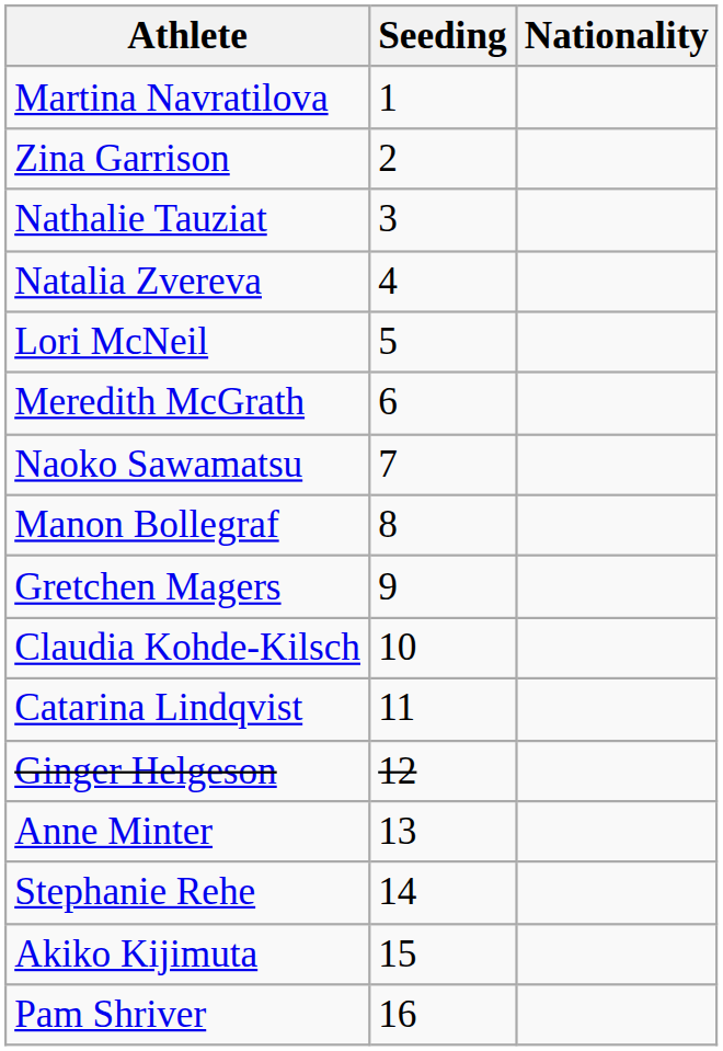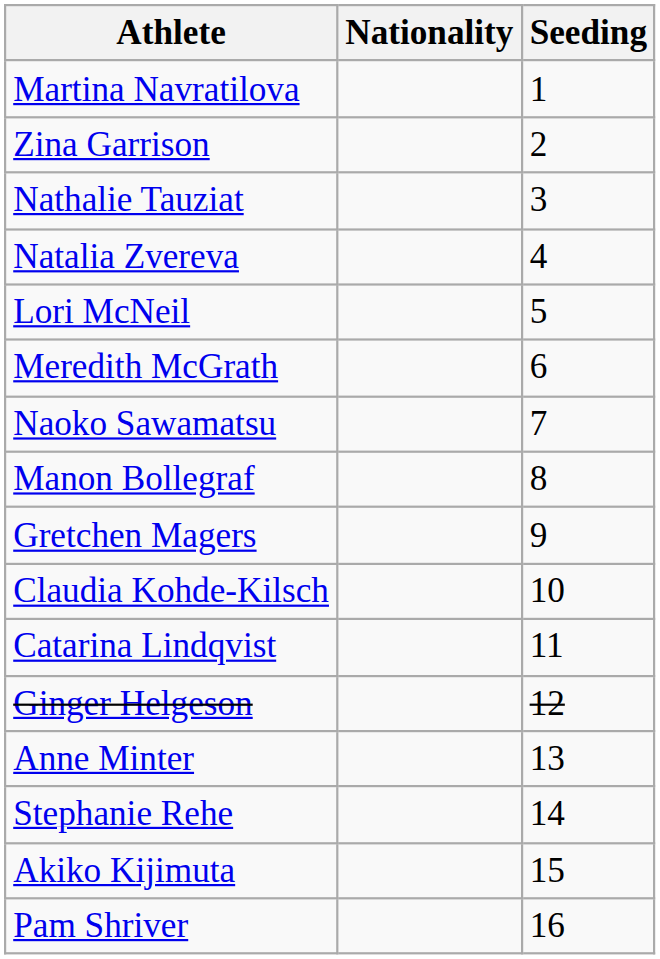 <table class="wikitable" border="1">
 <tr>
 <th>Athlete</th>
+<th>Nationality</th>
 <th>Seeding</th>
-<th>Nationality</th>
 </tr>
 <tr>
 <td><a href='#'>Martina Navratilova</a></td>
+<td></td>
 <td>1</td>
-<td></td>
 </tr>
 <tr>
 <td><a href='#'>Zina Garrison</a></td>
+<td></td>
 <td>2</td>
-<td></td>
 </tr>
 <tr>
 <td><a href='#'>Nathalie Tauziat</a></td>
+<td></td>
 <td>3</td>
-<td></td>
 </tr>
 <tr>
 <td><a href='#'>Natalia Zvereva</a></td>
+<td></td>
 <td>4</td>
-<td></td>
 </tr>
 <tr>
 <td><a href='#'>Lori McNeil</a></td>
+<td></td>
 <td>5</td>
-<td></td>
 </tr>
 <tr>
 <td><a href='#'>Meredith McGrath</a></td>
+<td></td>
 <td>6</td>
-<td></td>
 </tr>
 <tr>
 <td><a href='#'>Naoko Sawamatsu</a></td>
+<td></td>
 <td>7</td>
-<td></td>
 </tr>
 <tr>
 <td><a href='#'>Manon Bollegraf</a></td>
+<td></td>
 <td>8</td>
-<td></td>
 </tr>
 <tr>
 <td><a href='#'>Gretchen Magers</a></td>
+<td></td>
 <td>9</td>
-<td></td>
 </tr>
 <tr>
 <td><a href='#'>Claudia Kohde-Kilsch</a></td>
+<td></td>
 <td>10</td>
-<td></td>
 </tr>
 <tr>
 <td><a href='#'>Catarina Lindqvist</a></td>
+<td></td>
 <td>11</td>
-<td></td>
 </tr>
 <tr>
 <td><del><a href='#'>Ginger Helgeson</a></del></td>
+<td><del></del></td>
 <td><del>12</del></td>
-<td><del></del></td>
 </tr>
 <tr>
 <td><a href='#'>Anne Minter</a></td>
+<td></td>
 <td>13</td>
-<td></td>
 </tr>
 <tr>
 <td><a href='#'>Stephanie Rehe</a></td>
+<td></td>
 <td>14</td>
-<td></td>
 </tr>
 <tr>
 <td><a href='#'>Akiko Kijimuta</a></td>
+<td></td>
 <td>15</td>
-<td></td>
 </tr>
 <tr>
 <td><a href='#'>Pam Shriver</a></td>
+<td></td>
 <td>16</td>
-<td></td>
 </tr>
 </table>
